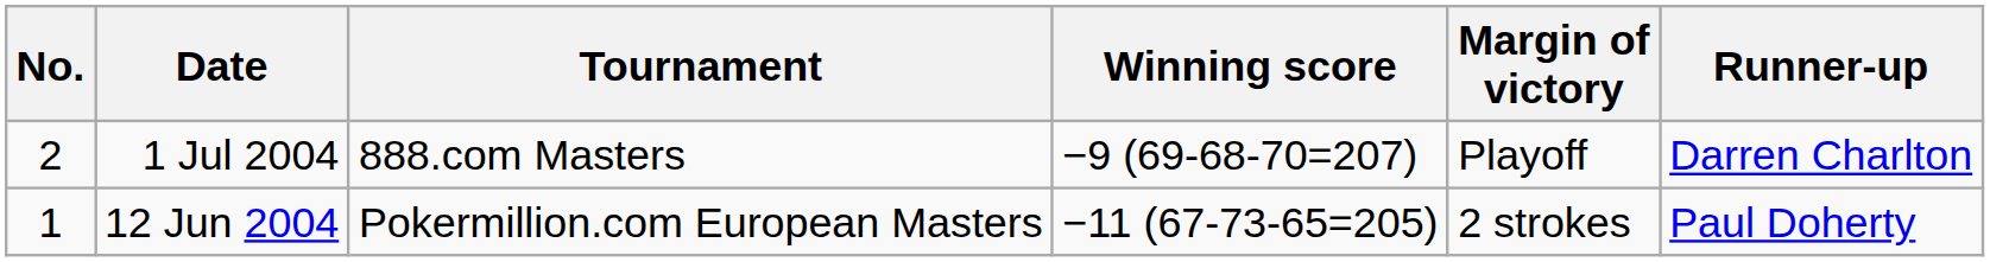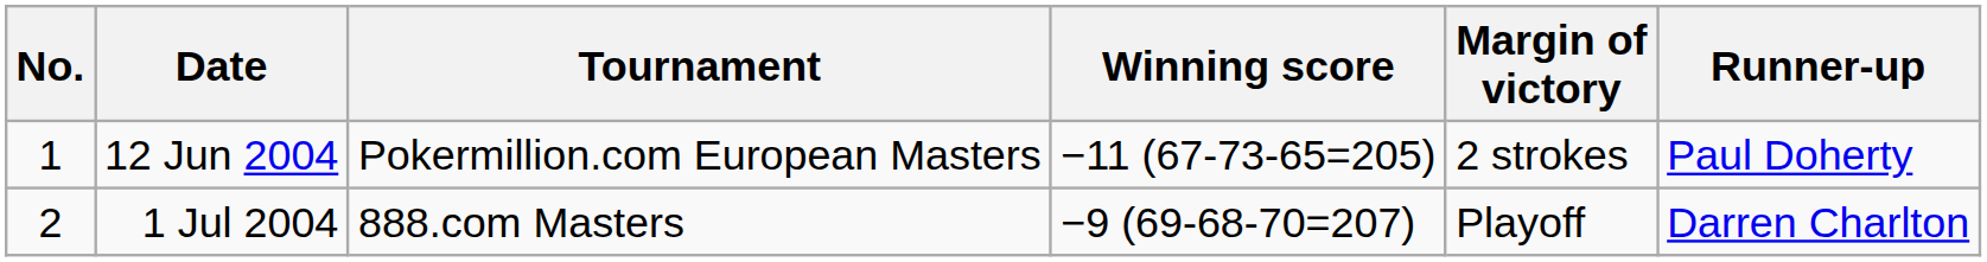 <table class="wikitable" style="font-size:95%;">
 <tr>
 <th>No.</th>
 <th>Date</th>
 <th>Tournament</th>
 <th>Winning score</th>
 <th>Margin of<br>victory</th>
 <th>Runner-up</th>
 </tr>
 <tr>
+<td align=center>1</td>
+<td align=right>12 Jun <a href='#'>2004</a></td>
+<td>Pokermillion.com European Masters</td>
+<td>−11 (67-73-65=205)</td>
+<td>2 strokes</td>
+<td> <a href='#'>Paul Doherty</a></td>
+</tr>
+<tr>
 <td align=center>2</td>
 <td align=right>1 Jul 2004</td>
 <td>888.com Masters</td>
 <td>−9 (69-68-70=207)</td>
 <td>Playoff</td>
 <td> <a href='#'>Darren Charlton</a></td>
 </tr>
-<tr>
-<td align=center>1</td>
-<td align=right>12 Jun <a href='#'>2004</a></td>
-<td>Pokermillion.com European Masters</td>
-<td>−11 (67-73-65=205)</td>
-<td>2 strokes</td>
-<td> <a href='#'>Paul Doherty</a></td>
-</tr>
 </table>
